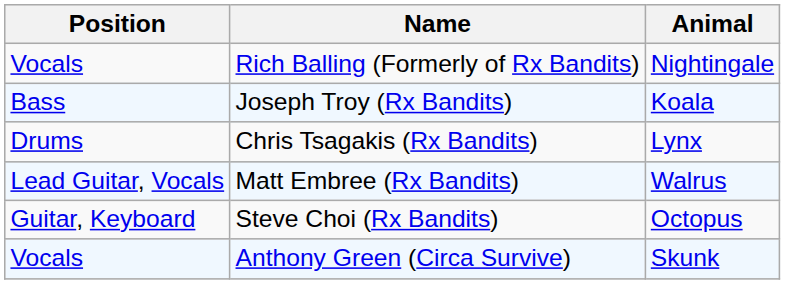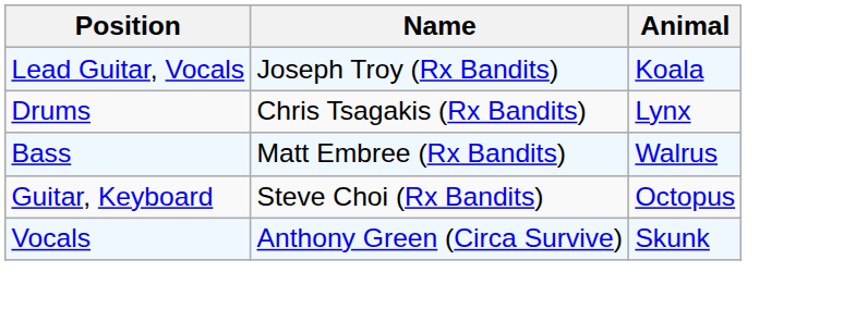 <table class="wikitable">
 <tr>
 <th>Position</th>
 <th>Name</th>
 <th>Animal</th>
 </tr>
-<tr>
-<td><a href='#'>Vocals</a></td>
-<td><a href='#'>Rich Balling</a> (Formerly of <a href='#'>Rx Bandits</a>)</td>
-<td><a href='#'>Nightingale</a></td>
-</tr>
 <tr bgcolor="#F0F8FF">
-<td><a href='#'>Bass</a></td>
+<td><a href='#'>Lead Guitar</a>, <a href='#'>Vocals</a></td>
 <td>Joseph Troy (<a href='#'>Rx Bandits</a>)</td>
 <td><a href='#'>Koala</a></td>
 </tr>
 <tr>
 <td><a href='#'>Drums</a></td>
 <td>Chris Tsagakis (<a href='#'>Rx Bandits</a>)</td>
 <td><a href='#'>Lynx</a></td>
 </tr>
 <tr bgcolor="#F0F8FF">
-<td><a href='#'>Lead Guitar</a>, <a href='#'>Vocals</a></td>
+<td><a href='#'>Bass</a></td>
 <td>Matt Embree (<a href='#'>Rx Bandits</a>)</td>
 <td><a href='#'>Walrus</a></td>
 </tr>
 <tr>
 <td><a href='#'>Guitar</a>, <a href='#'>Keyboard</a></td>
 <td>Steve Choi (<a href='#'>Rx Bandits</a>)</td>
 <td><a href='#'>Octopus</a></td>
 </tr>
 <tr bgcolor="#F0F8FF">
 <td><a href='#'>Vocals</a></td>
 <td><a href='#'>Anthony Green</a> (<a href='#'>Circa Survive</a>)</td>
 <td><a href='#'>Skunk</a></td>
 </tr>
 </table>
